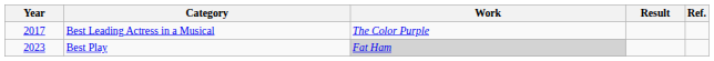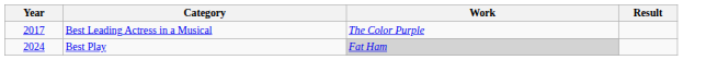 <table class=wikitable>
 <tr>
 <th scope="col" style="width:5em;">Year</th>
 <th scope="col" style="width:26em;">Category</th>
 <th scope="col" style="width:25em;">Work</th>
 <th scope="col" style="width:5em;">Result</th>
-<th>Ref.</th>
 </tr>
 <tr>
 <td style="text-align:center;"><a href='#'>2017</a></td>
 <td><a href='#'>Best Leading Actress in a Musical</a></td>
 <td><em><a href='#'>The Color Purple</a></em></td>
 <td></td>
-<td style="text-align:center;"></td>
 </tr>
 <tr>
-<td style="text-align:center;"><a href='#'>2023</a></td>
+<td style="text-align:center;"><a href='#'>2024</a></td>
 <td><a href='#'>Best Play</a></td>
 <td style="background: lightgrey;"><em><a href='#'>Fat Ham</a></em></td>
 <td></td>
-<td style="text-align:center;"></td>
 </tr>
 </table>
